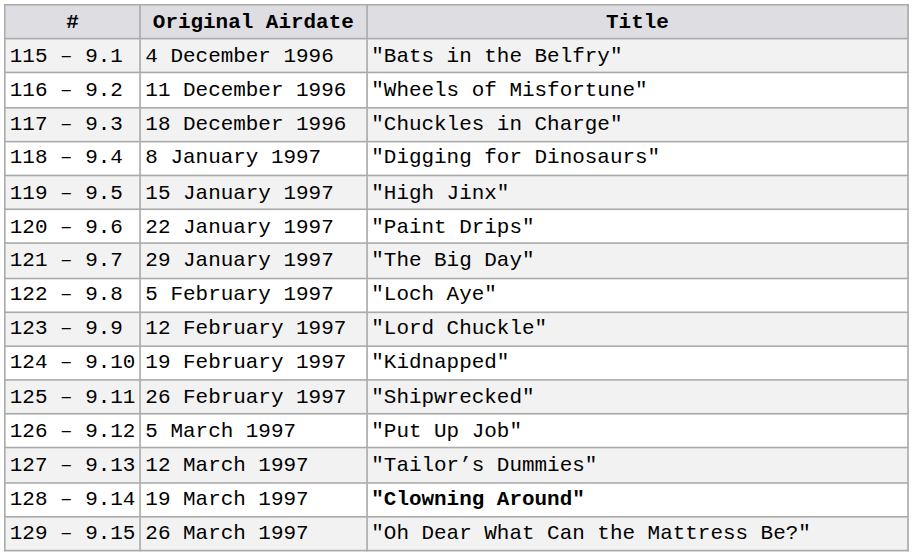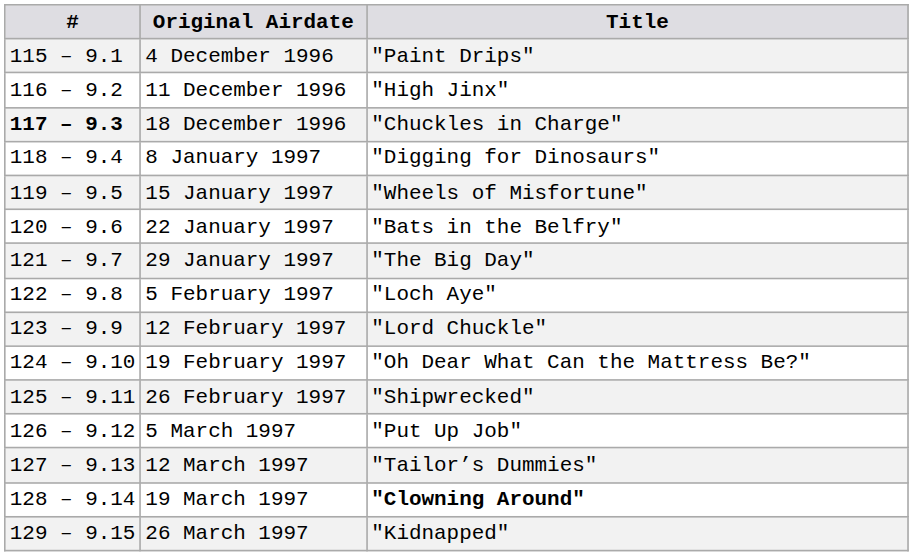 <table class="wikitable">
 <tr>
 <th style="background:#dedde2; width:15%;">#</th>
 <th style="background:#dedde2; width:25%;">Original Airdate</th>
 <th style="background:#dedde2;">Title</th>
 </tr>
 <tr style="background:#f2f2f2;"|>
 <td>115 – 9.1</td>
 <td>4 December 1996</td>
-<td>"Bats in the Belfry"</td>
+<td>"Paint Drips"</td>
 </tr>
 <tr style="background:#fff;"|>
 <td>116 – 9.2</td>
 <td>11 December 1996</td>
-<td>"Wheels of Misfortune"</td>
+<td>"High Jinx"</td>
 </tr>
 <tr style="background:#f2f2f2;"|>
-<td>117 – 9.3</td>
+<td><strong>117 – 9.3</strong></td>
 <td>18 December 1996</td>
 <td>"Chuckles in Charge"</td>
 </tr>
 <tr style="background:#fff;"|>
 <td>118 – 9.4</td>
 <td>8 January 1997</td>
 <td>"Digging for Dinosaurs"</td>
 </tr>
 <tr style="background:#f2f2f2;"|>
 <td>119 – 9.5</td>
 <td>15 January 1997</td>
-<td>"High Jinx"</td>
+<td>"Wheels of Misfortune"</td>
 </tr>
 <tr style="background:#fff;"|>
 <td>120 – 9.6</td>
 <td>22 January 1997</td>
-<td>"Paint Drips"</td>
+<td>"Bats in the Belfry"</td>
 </tr>
 <tr style="background:#f2f2f2;"|>
 <td>121 – 9.7</td>
 <td>29 January 1997</td>
 <td>"The Big Day"</td>
 </tr>
 <tr style="background:#fff;"|>
 <td>122 – 9.8</td>
 <td>5 February 1997</td>
 <td>"Loch Aye"</td>
 </tr>
 <tr style="background:#f2f2f2;"|>
 <td>123 – 9.9</td>
 <td>12 February 1997</td>
 <td>"Lord Chuckle"</td>
 </tr>
 <tr style="background:#fff;"|>
 <td>124 – 9.10</td>
 <td>19 February 1997</td>
-<td>"Kidnapped"</td>
+<td>"Oh Dear What Can the Mattress Be?"</td>
 </tr>
 <tr style="background:#f2f2f2;"|>
 <td>125 – 9.11</td>
 <td>26 February 1997</td>
 <td>"Shipwrecked"</td>
 </tr>
 <tr style="background:#fff;"|>
 <td>126 – 9.12</td>
 <td>5 March 1997</td>
 <td>"Put Up Job"</td>
 </tr>
 <tr style="background:#f2f2f2;"|>
 <td>127 – 9.13</td>
 <td>12 March 1997</td>
 <td>"Tailor’s Dummies"</td>
 </tr>
 <tr style="background:#fff;"|>
 <td>128 – 9.14</td>
 <td>19 March 1997</td>
 <td><strong>"Clowning Around"</strong></td>
 </tr>
 <tr style="background:#f2f2f2;"|>
 <td>129 – 9.15</td>
 <td>26 March 1997</td>
-<td>"Oh Dear What Can the Mattress Be?"</td>
+<td>"Kidnapped"</td>
 </tr>
 </table>
